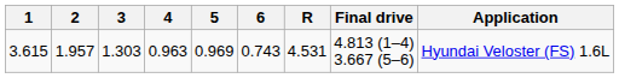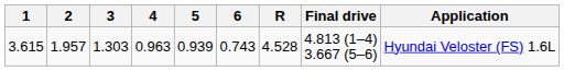 <table class=wikitable>
 <tr>
 <th>1</th>
 <th>2</th>
 <th>3</th>
 <th>4</th>
 <th>5</th>
 <th>6</th>
 <th>R</th>
 <th>Final drive</th>
 <th>Application</th>
 </tr>
 <tr>
 <td>3.615</td>
 <td>1.957</td>
 <td>1.303</td>
 <td>0.963</td>
-<td>0.969</td>
+<td>0.939</td>
 <td>0.743</td>
-<td>4.531</td>
+<td>4.528</td>
 <td>4.813 (1–4)<br>3.667 (5–6)</td>
 <td><a href='#'>Hyundai Veloster (FS)</a> 1.6L</td>
 </tr>
 </table>
